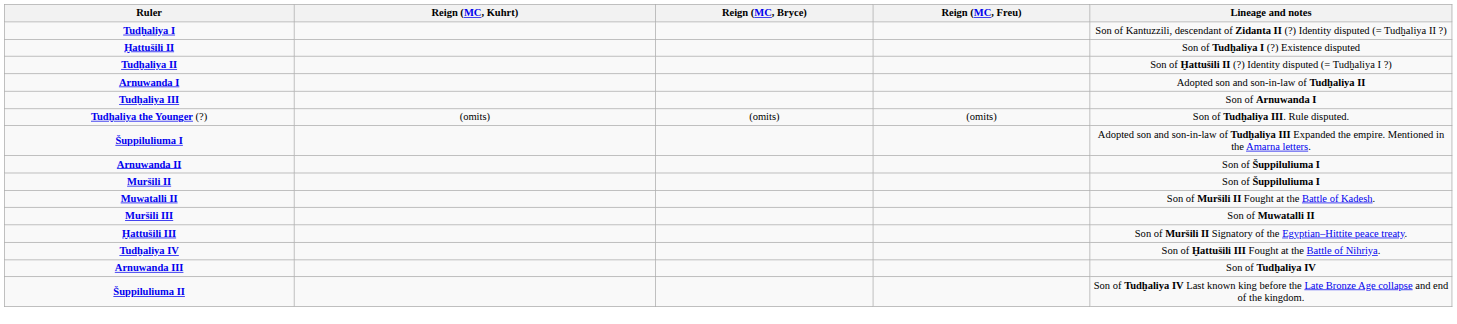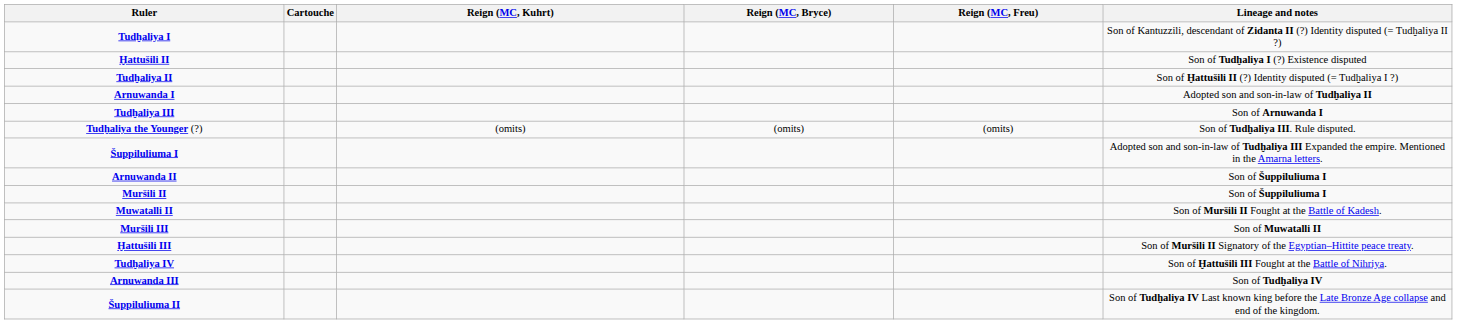 <table class="wikitable" rules="all" style="width:100%;text-align:center;font-size:90%;empty-cells:show;">
 <tr>
 <th width="20%">Ruler</th>
+<th>Cartouche</th>
 <th width="25%">Reign (<a href='#'>MC</a>, Kuhrt)</th>
 <th width="15%">Reign (<a href='#'>MC</a>, Bryce)</th>
 <th width="15%">Reign (<a href='#'>MC</a>, Freu)</th>
 <th width="25%">Lineage and notes</th>
 </tr>
 <tr>
 <td><strong><a href='#'>Tudḫaliya I</a></strong></td>
 <td></td>
 <td></td>
 <td></td>
+<td></td>
 <td>Son of Kantuzzili, descendant of <strong>Zidanta II</strong> (?) Identity disputed (= Tudḫaliya II ?)</td>
 </tr>
 <tr>
 <td><strong><a href='#'>Ḫattušili II</a></strong></td>
+<td></td>
 <td></td>
 <td></td>
 <td></td>
 <td>Son of <strong>Tudḫaliya I</strong> (?) Existence disputed </td>
 </tr>
 <tr>
 <td><strong><a href='#'>Tudḫaliya II</a></strong></td>
 <td></td>
 <td></td>
 <td></td>
+<td></td>
 <td>Son of <strong>Ḫattušili II</strong> (?) Identity disputed (= Tudḫaliya I ?)</td>
 </tr>
 <tr>
 <td><strong><a href='#'>Arnuwanda I</a></strong></td>
+<td></td>
 <td></td>
 <td></td>
 <td></td>
 <td>Adopted son and son-in-law of <strong>Tudḫaliya II</strong></td>
 </tr>
 <tr>
 <td><strong><a href='#'>Tudḫaliya III</a></strong></td>
 <td></td>
 <td></td>
 <td></td>
+<td></td>
 <td>Son of <strong>Arnuwanda I</strong></td>
 </tr>
 <tr>
 <td><strong><a href='#'>Tudḫaliya the Younger</a></strong> (?)</td>
+<td></td>
 <td>(omits)</td>
 <td>(omits)</td>
 <td>(omits)</td>
 <td>Son of <strong>Tudḫaliya III</strong>. Rule disputed.</td>
 </tr>
 <tr>
 <td><strong><a href='#'>Šuppiluliuma I</a></strong></td>
 <td></td>
 <td></td>
 <td></td>
+<td></td>
 <td>Adopted son and son-in-law of <strong>Tudḫaliya III</strong> Expanded the empire. Mentioned in the <a href='#'>Amarna letters</a>.</td>
 </tr>
 <tr>
 <td><strong><a href='#'>Arnuwanda II</a></strong></td>
+<td></td>
 <td></td>
 <td></td>
 <td></td>
 <td>Son of <strong>Šuppiluliuma I</strong></td>
 </tr>
 <tr>
 <td><strong><a href='#'>Muršili II</a></strong></td>
 <td></td>
 <td></td>
 <td></td>
+<td></td>
 <td>Son of <strong>Šuppiluliuma I</strong></td>
 </tr>
 <tr>
 <td><strong><a href='#'>Muwatalli II</a></strong></td>
+<td></td>
 <td></td>
 <td></td>
 <td></td>
 <td>Son of <strong>Muršili II</strong> Fought at the <a href='#'>Battle of Kadesh</a>.</td>
 </tr>
 <tr>
 <td><strong><a href='#'>Muršili III</a></strong></td>
 <td></td>
 <td></td>
 <td></td>
+<td></td>
 <td>Son of <strong>Muwatalli II</strong></td>
 </tr>
 <tr>
 <td><strong><a href='#'>Ḫattušili III</a></strong></td>
+<td></td>
 <td></td>
 <td></td>
 <td></td>
 <td>Son of <strong>Muršili II</strong> Signatory of the <a href='#'>Egyptian–Hittite peace treaty</a>.</td>
 </tr>
 <tr>
 <td><strong><a href='#'>Tudḫaliya IV</a></strong></td>
 <td></td>
 <td></td>
 <td></td>
+<td></td>
 <td>Son of <strong>Ḫattušili III</strong> Fought at the <a href='#'>Battle of Nihriya</a>.</td>
 </tr>
 <tr>
 <td><strong><a href='#'>Arnuwanda III</a></strong></td>
+<td></td>
 <td></td>
 <td></td>
 <td></td>
 <td>Son of <strong>Tudḫaliya IV</strong></td>
 </tr>
 <tr>
 <td><strong><a href='#'>Šuppiluliuma II</a></strong></td>
 <td></td>
 <td></td>
 <td></td>
+<td></td>
 <td>Son of <strong>Tudḫaliya IV</strong> Last known king before the <a href='#'>Late Bronze Age collapse</a> and end of the kingdom.</td>
 </tr>
 </table>
